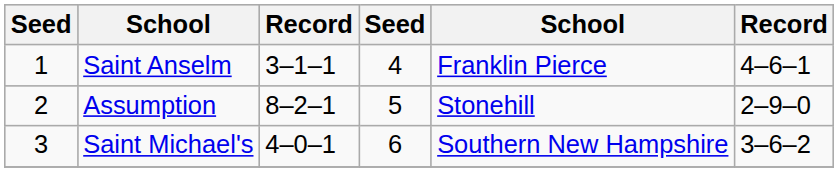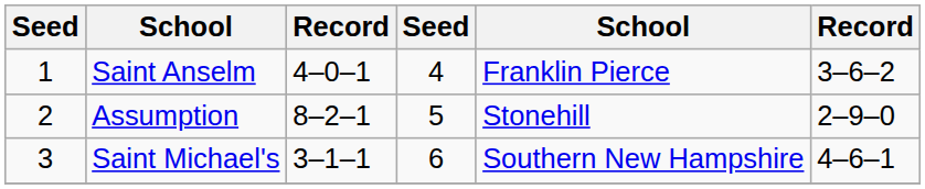 <table class="wikitable">
 <tr>
 <th>Seed</th>
 <th>School</th>
 <th>Record</th>
 <th>Seed</th>
 <th>School</th>
 <th>Record</th>
 </tr>
 <tr>
 <td align=center>1</td>
 <td><a href='#'>Saint Anselm</a></td>
-<td>3–1–1</td>
+<td>4–0–1</td>
 <td align=center>4</td>
 <td><a href='#'>Franklin Pierce</a></td>
-<td>4–6–1</td>
+<td>3–6–2</td>
 </tr>
 <tr>
 <td align=center>2</td>
 <td><a href='#'>Assumption</a></td>
 <td>8–2–1</td>
 <td align=center>5</td>
 <td><a href='#'>Stonehill</a></td>
 <td>2–9–0</td>
 </tr>
 <tr>
 <td align=center>3</td>
 <td><a href='#'>Saint Michael's</a></td>
-<td>4–0–1</td>
+<td>3–1–1</td>
 <td align=center>6</td>
 <td><a href='#'>Southern New Hampshire</a></td>
-<td>3–6–2</td>
+<td>4–6–1</td>
 </tr>
 <tr>
 </tr>
 </table>
